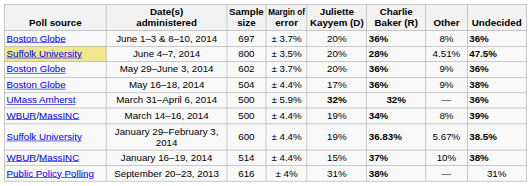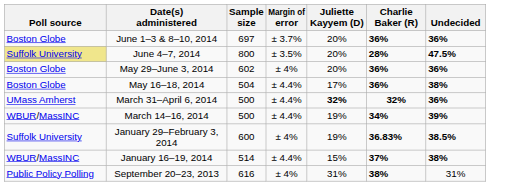 <table class="wikitable">
 <tr valign= bottom>
 <th style="width:160px;">Poll source</th>
 <th style="width:190px;">Date(s)<br>administered</th>
 <th class=small>Sample<br>size</th>
 <th><small>Margin of</small><br>error</th>
 <th style="width:90px;">Juliette<br>Kayyem (D)</th>
 <th style="width:90px;">Charlie<br>Baker (R)</th>
-<th style="width:60px;">Other</th>
 <th style="width:90px;">Undecided</th>
 </tr>
 <tr>
 <td><a href='#'>Boston Globe</a></td>
 <td align=center>June 1–3 & 8–10, 2014</td>
 <td align=center>697</td>
 <td align=center>± 3.7%</td>
 <td align=center>20%</td>
 <td><strong>36%</strong></td>
-<td align=center>8%</td>
 <td><strong>36%</strong></td>
 </tr>
 <tr>
 <td style="background: khaki;"><a href='#'>Suffolk University</a></td>
 <td align=center>June 4–7, 2014</td>
 <td align=center>800</td>
 <td align=center>± 3.5%</td>
 <td align=center>20%</td>
 <td><strong>28%</strong></td>
-<td align=center>4.51%</td>
 <td><strong>47.5%</strong></td>
 </tr>
 <tr>
 <td><a href='#'>Boston Globe</a></td>
 <td align=center>May 29–June 3, 2014</td>
 <td align=center>602</td>
-<td align=center>± 3.7%</td>
+<td align=center>± 4%</td>
 <td align=center>20%</td>
 <td><strong>36%</strong></td>
-<td align=center>9%</td>
 <td><strong>36%</strong></td>
 </tr>
 <tr>
 <td><a href='#'>Boston Globe</a></td>
 <td align=center>May 16–18, 2014</td>
 <td align=center>504</td>
 <td align=center>± 4.4%</td>
 <td align=center>17%</td>
 <td><strong>36%</strong></td>
-<td align=center>9%</td>
 <td><strong>38%</strong></td>
 </tr>
 <tr>
 <td><a href='#'>UMass Amherst</a></td>
 <td align=center>March 31–April 6, 2014</td>
 <td align=center>500</td>
-<td align=center>± 5.9%</td>
+<td align=center>± 4.4%</td>
 <td align=center><strong>32%</strong></td>
 <td align=center><strong>32%</strong></td>
-<td align=center>—</td>
 <td><strong>36%</strong></td>
 </tr>
 <tr>
 <td><a href='#'>WBUR</a>/<a href='#'>MassINC</a></td>
 <td align=center>March 14–16, 2014</td>
 <td align=center>500</td>
 <td align=center>± 4.4%</td>
 <td align=center>19%</td>
 <td><strong>34%</strong></td>
-<td align=center>8%</td>
 <td><strong>39%</strong></td>
 </tr>
 <tr>
 <td><a href='#'>Suffolk University</a></td>
 <td align=center>January 29–February 3, 2014</td>
 <td align=center>600</td>
-<td align=center>± 4.4%</td>
+<td align=center>± 4%</td>
 <td align=center>19%</td>
 <td><strong>36.83%</strong></td>
-<td align=center>5.67%</td>
 <td><strong>38.5%</strong></td>
 </tr>
 <tr>
 <td><a href='#'>WBUR</a>/<a href='#'>MassINC</a></td>
 <td align=center>January 16–19, 2014</td>
 <td align=center>514</td>
 <td align=center>± 4.4%</td>
 <td align=center>15%</td>
 <td><strong>37%</strong></td>
-<td align=center>10%</td>
 <td><strong>38%</strong></td>
 </tr>
 <tr>
 <td><a href='#'>Public Policy Polling</a></td>
 <td align=center>September 20–23, 2013</td>
 <td align=center>616</td>
 <td align=center>± 4%</td>
 <td align=center>31%</td>
 <td><strong>38%</strong></td>
-<td align=center>—</td>
 <td align=center>31%</td>
 </tr>
 </table>
